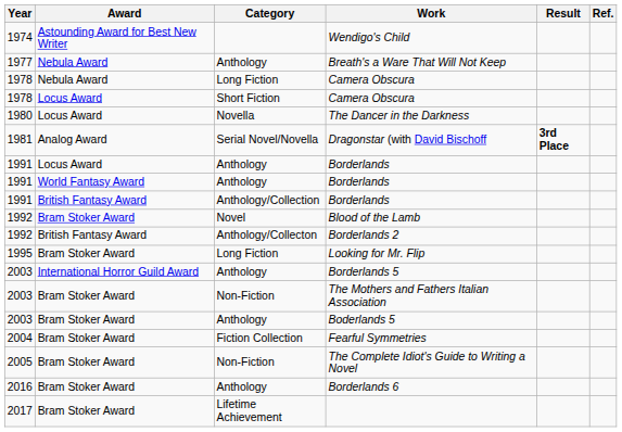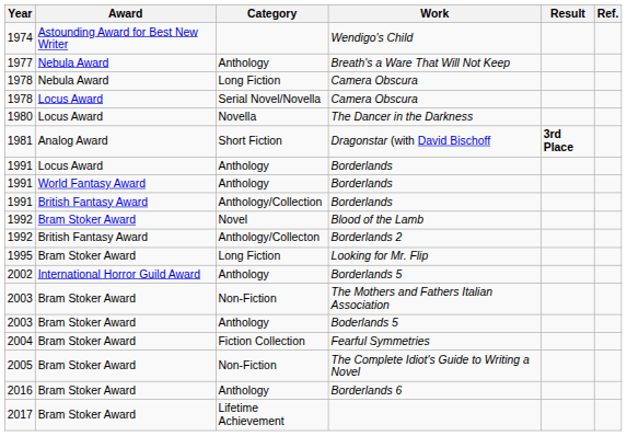 <table class="wikitable">
 <tr>
 <th>Year</th>
 <th>Award</th>
 <th>Category</th>
 <th>Work</th>
 <th>Result</th>
 <th>Ref.</th>
 </tr>
 <tr>
 <td>1974</td>
 <td><a href='#'>Astounding Award for Best New Writer</a></td>
 <td></td>
 <td><em>Wendigo's Child</em></td>
 <td></td>
 <td></td>
 </tr>
 <tr>
 <td>1977</td>
 <td><a href='#'>Nebula Award</a></td>
 <td>Anthology</td>
 <td><em>Breath's a Ware That Will Not Keep</em></td>
 <td></td>
 <td></td>
 </tr>
 <tr>
 <td>1978</td>
 <td>Nebula Award</td>
 <td>Long Fiction</td>
 <td><em>Camera Obscura</em></td>
 <td></td>
 <td></td>
 </tr>
 <tr>
 <td>1978</td>
 <td><a href='#'>Locus Award</a></td>
-<td>Short Fiction</td>
+<td>Serial Novel/Novella</td>
 <td><em>Camera Obscura</em></td>
 <td></td>
 <td></td>
 </tr>
 <tr>
 <td>1980</td>
 <td>Locus Award</td>
 <td>Novella</td>
 <td><em>The Dancer in the Darkness</em></td>
 <td></td>
 <td></td>
 </tr>
 <tr>
 <td>1981</td>
 <td>Analog Award</td>
-<td>Serial Novel/Novella</td>
+<td>Short Fiction</td>
 <td><em>Dragonstar</em> (with <a href='#'>David Bischoff</a></td>
 <td><strong>3rd Place</strong></td>
 <td></td>
 </tr>
 <tr>
 <td>1991</td>
 <td>Locus Award</td>
 <td>Anthology</td>
 <td><em>Borderlands</em></td>
 <td></td>
 <td></td>
 </tr>
 <tr>
 <td>1991</td>
 <td><a href='#'>World Fantasy Award</a></td>
 <td>Anthology</td>
 <td><em>Borderlands</em></td>
 <td></td>
 <td></td>
 </tr>
 <tr>
 <td>1991</td>
 <td><a href='#'>British Fantasy Award</a></td>
 <td>Anthology/Collection</td>
 <td><em>Borderlands</em></td>
 <td></td>
 <td></td>
 </tr>
 <tr>
 <td>1992</td>
 <td><a href='#'>Bram Stoker Award</a></td>
 <td>Novel</td>
 <td><em>Blood of the Lamb</em></td>
 <td></td>
 <td></td>
 </tr>
 <tr>
 <td>1992</td>
 <td>British Fantasy Award</td>
 <td>Anthology/Collecton</td>
 <td><em>Borderlands 2</em></td>
 <td></td>
 <td></td>
 </tr>
 <tr>
 <td>1995</td>
 <td>Bram Stoker Award</td>
 <td>Long Fiction</td>
 <td><em>Looking for Mr. Flip</em></td>
 <td></td>
 <td></td>
 </tr>
 <tr>
-<td>2003</td>
+<td>2002</td>
 <td><a href='#'>International Horror Guild Award</a></td>
 <td>Anthology</td>
 <td><em>Borderlands 5</em></td>
 <td></td>
 <td></td>
 </tr>
 <tr>
 <td>2003</td>
 <td>Bram Stoker Award</td>
 <td>Non-Fiction</td>
 <td><em>The Mothers and Fathers Italian Association</em></td>
 <td></td>
 <td></td>
 </tr>
 <tr>
 <td>2003</td>
 <td>Bram Stoker Award</td>
 <td>Anthology</td>
 <td><em>Boderlands 5</em></td>
 <td></td>
 <td></td>
 </tr>
 <tr>
 <td>2004</td>
 <td>Bram Stoker Award</td>
 <td>Fiction Collection</td>
 <td><em>Fearful Symmetries</em></td>
 <td></td>
 <td></td>
 </tr>
 <tr>
 <td>2005</td>
 <td>Bram Stoker Award</td>
 <td>Non-Fiction</td>
 <td><em>The Complete Idiot's Guide to Writing a Novel</em></td>
 <td></td>
 <td></td>
 </tr>
 <tr>
 <td>2016</td>
 <td>Bram Stoker Award</td>
 <td>Anthology</td>
 <td><em>Borderlands 6</em></td>
 <td></td>
 <td></td>
 </tr>
 <tr>
 <td>2017</td>
 <td>Bram Stoker Award</td>
 <td>Lifetime Achievement</td>
 <td></td>
 <td></td>
 <td></td>
 </tr>
 </table>
